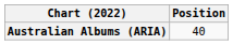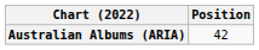 <table class="wikitable plainrowheaders" style="text-align:center">
 <tr>
 <th scope="col">Chart (2022)</th>
 <th scope="col">Position</th>
 </tr>
 <tr>
 <th scope="row">Australian Albums (ARIA)</th>
-<td>40</td>
+<td>42</td>
 </tr>
 </table>
